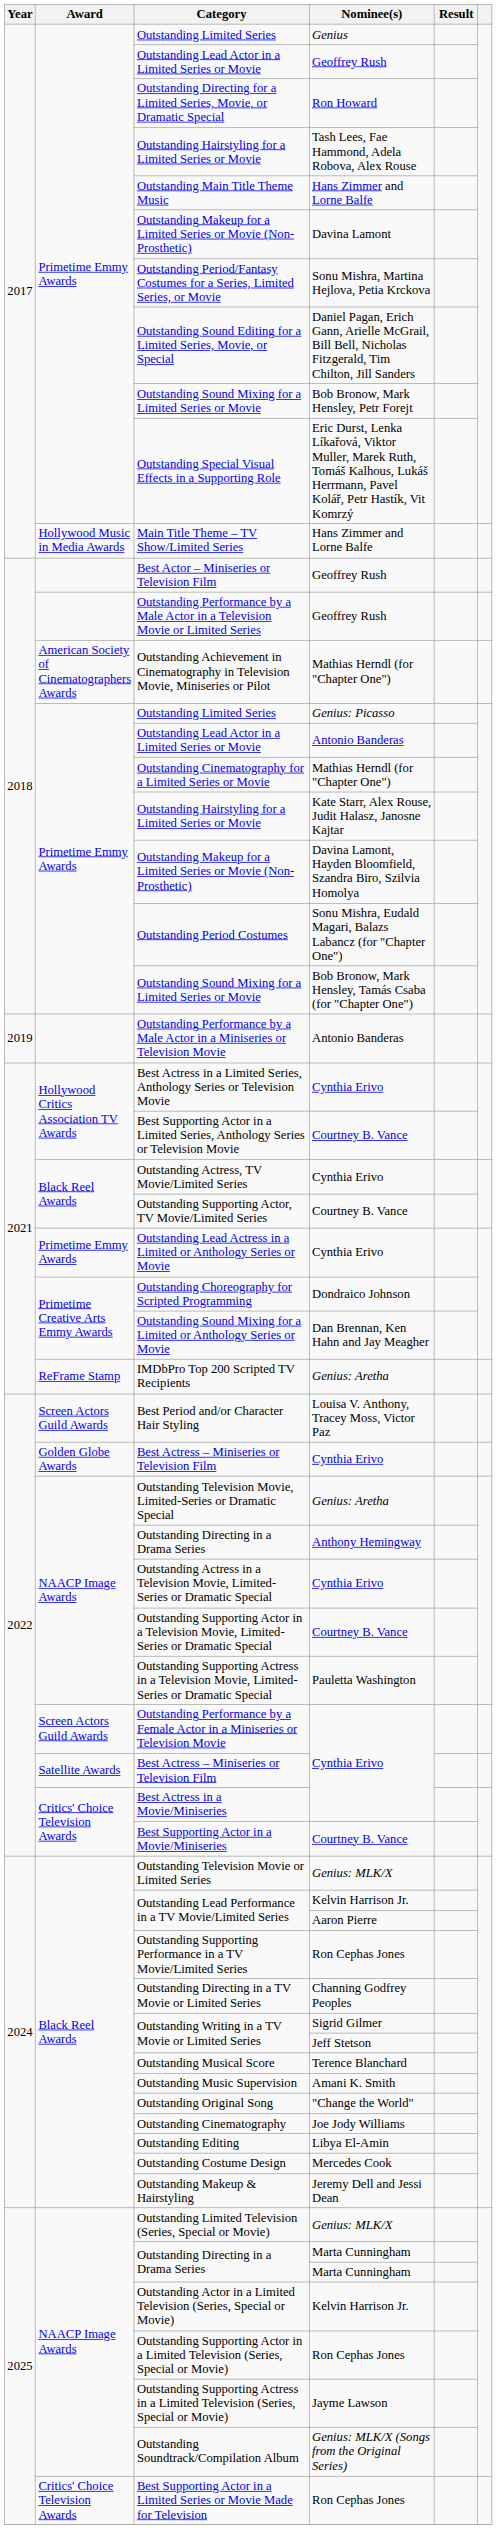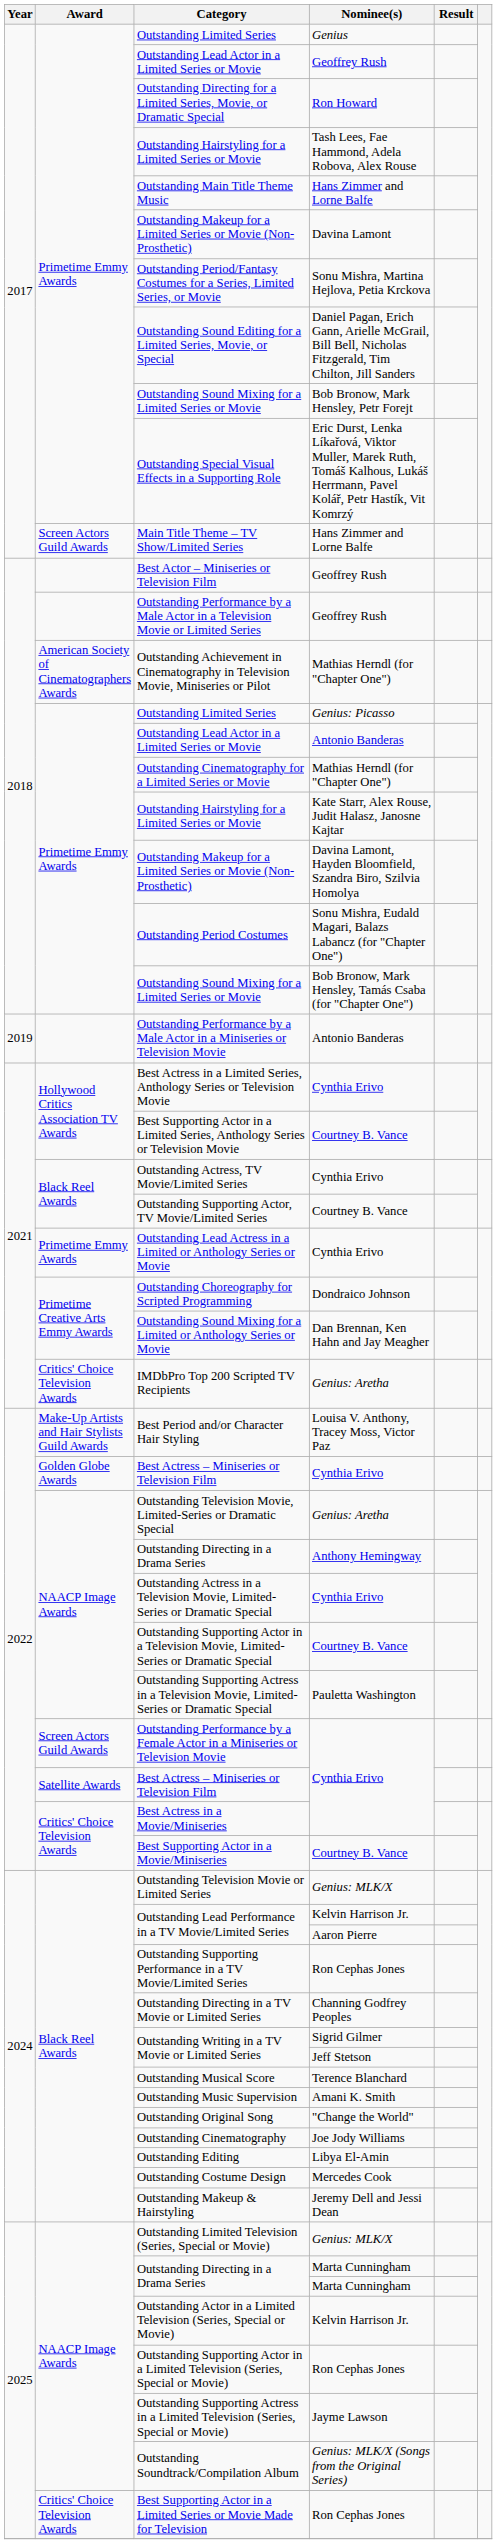 <table class="wikitable sortable plainrowheaders" style="width:99%;">
 <tr>
 <th width="4%">Year</th>
 <th width="20%">Award</th>
 <th width="37%">Category</th>
 <th width="27%">Nominee(s)</th>
 <th width="9%">Result</th>
 <th scope="col" class="unsortable" width="4%"></th>
 </tr>
 <tr>
 <td rowspan="11" align="center">2017</td>
 <td rowspan=10><a href='#'>Primetime Emmy Awards</a></td>
 <td><a href='#'>Outstanding Limited Series</a></td>
 <td><em>Genius</em></td>
 <td></td>
 <td rowspan="10" align="center"></td>
 </tr>
 <tr>
 <td><a href='#'>Outstanding Lead Actor in a Limited Series or Movie</a></td>
 <td><a href='#'>Geoffrey Rush</a></td>
 <td></td>
 </tr>
 <tr>
 <td><a href='#'>Outstanding Directing for a Limited Series, Movie, or Dramatic Special</a></td>
 <td><a href='#'>Ron Howard</a></td>
 <td></td>
 </tr>
 <tr>
 <td><a href='#'>Outstanding Hairstyling for a Limited Series or Movie</a></td>
 <td>Tash Lees, Fae Hammond, Adela Robova, Alex Rouse</td>
 <td></td>
 </tr>
 <tr>
 <td><a href='#'>Outstanding Main Title Theme Music</a></td>
 <td><a href='#'>Hans Zimmer</a> and <a href='#'>Lorne Balfe</a></td>
 <td></td>
 </tr>
 <tr>
 <td><a href='#'>Outstanding Makeup for a Limited Series or Movie (Non-Prosthetic)</a></td>
 <td>Davina Lamont</td>
 <td></td>
 </tr>
 <tr>
 <td><a href='#'>Outstanding Period/Fantasy Costumes for a Series, Limited Series, or Movie</a></td>
 <td>Sonu Mishra, Martina Hejlova, Petia Krckova</td>
 <td></td>
 </tr>
 <tr>
 <td><a href='#'>Outstanding Sound Editing for a Limited Series, Movie, or Special</a></td>
 <td>Daniel Pagan, Erich Gann, Arielle McGrail, Bill Bell, Nicholas Fitzgerald, Tim Chilton, Jill Sanders</td>
 <td></td>
 </tr>
 <tr>
 <td><a href='#'>Outstanding Sound Mixing for a Limited Series or Movie</a></td>
 <td>Bob Bronow, Mark Hensley, Petr Forejt</td>
 <td></td>
 </tr>
 <tr>
 <td><a href='#'>Outstanding Special Visual Effects in a Supporting Role</a></td>
 <td>Eric Durst, Lenka Líkařová, Viktor Muller, Marek Ruth, Tomáš Kalhous, Lukáš Herrmann, Pavel Kolář, Petr Hastík, Vit Komrzý</td>
 <td></td>
 </tr>
 <tr>
-<td><a href='#'>Hollywood Music in Media Awards</a></td>
+<td><a href='#'>Screen Actors Guild Awards</a></td>
 <td><a href='#'>Main Title Theme – TV Show/Limited Series</a></td>
 <td>Hans Zimmer and Lorne Balfe</td>
 <td></td>
 <td style="text-align:center;"></td>
 </tr>
 <tr>
 <td rowspan="10" align="center">2018</td>
 <td></td>
 <td><a href='#'>Best Actor – Miniseries or Television Film</a></td>
 <td>Geoffrey Rush</td>
 <td></td>
 <td style="text-align:center;"></td>
 </tr>
 <tr>
 <td></td>
 <td><a href='#'>Outstanding Performance by a Male Actor in a Television Movie or Limited Series</a></td>
 <td>Geoffrey Rush</td>
 <td></td>
 <td style="text-align:center;"></td>
 </tr>
 <tr>
 <td><a href='#'>American Society of Cinematographers Awards</a></td>
 <td>Outstanding Achievement in Cinematography in Television Movie, Miniseries or Pilot</td>
 <td>Mathias Herndl (for "Chapter One")</td>
 <td></td>
 <td style="text-align:center;"></td>
 </tr>
 <tr>
 <td rowspan=7><a href='#'>Primetime Emmy Awards</a></td>
 <td><a href='#'>Outstanding Limited Series</a></td>
 <td><em>Genius: Picasso</em></td>
 <td></td>
 <td rowspan="7" align="center"></td>
 </tr>
 <tr>
 <td><a href='#'>Outstanding Lead Actor in a Limited Series or Movie</a></td>
 <td><a href='#'>Antonio Banderas</a></td>
 <td></td>
 </tr>
 <tr>
 <td><a href='#'>Outstanding Cinematography for a Limited Series or Movie</a></td>
 <td>Mathias Herndl (for "Chapter One")</td>
 <td></td>
 </tr>
 <tr>
 <td><a href='#'>Outstanding Hairstyling for a Limited Series or Movie</a></td>
 <td>Kate Starr, Alex Rouse, Judit Halasz, Janosne Kajtar</td>
 <td></td>
 </tr>
 <tr>
 <td><a href='#'>Outstanding Makeup for a Limited Series or Movie (Non-Prosthetic)</a></td>
 <td>Davina Lamont, Hayden Bloomfield, Szandra Biro, Szilvia Homolya</td>
 <td></td>
 </tr>
 <tr>
 <td><a href='#'>Outstanding Period Costumes</a></td>
 <td>Sonu Mishra, Eudald Magari, Balazs Labancz (for "Chapter One")</td>
 <td></td>
 </tr>
 <tr>
 <td><a href='#'>Outstanding Sound Mixing for a Limited Series or Movie</a></td>
 <td>Bob Bronow, Mark Hensley, Tamás Csaba (for "Chapter One")</td>
 <td></td>
 </tr>
 <tr>
 <td align="center">2019</td>
 <td></td>
 <td><a href='#'>Outstanding Performance by a Male Actor in a Miniseries or Television Movie</a></td>
 <td>Antonio Banderas</td>
 <td></td>
 <td style="text-align:center;"></td>
 </tr>
 <tr>
 <td rowspan="8" align="center">2021</td>
 <td rowspan="2"><a href='#'>Hollywood Critics Association TV Awards</a></td>
 <td>Best Actress in a Limited Series, Anthology Series or Television Movie</td>
 <td><a href='#'>Cynthia Erivo</a></td>
 <td></td>
 <td rowspan="2" align="center"></td>
 </tr>
 <tr>
 <td>Best Supporting Actor in a Limited Series, Anthology Series or Television Movie</td>
 <td><a href='#'>Courtney B. Vance</a></td>
 <td></td>
 </tr>
 <tr>
 <td rowspan="2"><a href='#'>Black Reel Awards</a></td>
 <td>Outstanding Actress, TV Movie/Limited Series</td>
 <td>Cynthia Erivo</td>
 <td></td>
 <td rowspan="2" style="text-align:center;"></td>
 </tr>
 <tr>
 <td>Outstanding Supporting Actor, TV Movie/Limited Series</td>
 <td>Courtney B. Vance</td>
 <td></td>
 </tr>
 <tr>
 <td><a href='#'>Primetime Emmy Awards</a></td>
 <td><a href='#'>Outstanding Lead Actress in a Limited or Anthology Series or Movie</a></td>
 <td>Cynthia Erivo</td>
 <td></td>
 <td rowspan="3" align="center"></td>
 </tr>
 <tr>
 <td rowspan="2"><a href='#'>Primetime Creative Arts Emmy Awards</a></td>
 <td><a href='#'>Outstanding Choreography for Scripted Programming</a></td>
 <td>Dondraico Johnson </td>
 <td></td>
 </tr>
 <tr>
 <td><a href='#'>Outstanding Sound Mixing for a Limited or Anthology Series or Movie</a></td>
 <td>Dan Brennan, Ken Hahn and Jay Meagher </td>
 <td></td>
 </tr>
 <tr>
-<td><a href='#'>ReFrame Stamp</a></td>
+<td><a href='#'>Critics' Choice Television Awards</a></td>
 <td>IMDbPro Top 200 Scripted TV Recipients</td>
 <td><em>Genius: Aretha</em></td>
 <td></td>
 <td style="text-align:center;"></td>
 </tr>
 <tr>
 <td rowspan="11">2022</td>
-<td><a href='#'>Screen Actors Guild Awards</a></td>
+<td><a href='#'>Make-Up Artists and Hair Stylists Guild Awards</a></td>
 <td>Best Period and/or Character Hair Styling</td>
 <td>Louisa V. Anthony, Tracey Moss, Victor Paz</td>
 <td></td>
 <td style="text-align:center;"></td>
 </tr>
 <tr>
 <td><a href='#'>Golden Globe Awards</a></td>
 <td><a href='#'>Best Actress – Miniseries or Television Film</a></td>
 <td><a href='#'>Cynthia Erivo</a></td>
 <td></td>
 <td style="text-align:center;"></td>
 </tr>
 <tr>
 <td rowspan="5"><a href='#'>NAACP Image Awards</a></td>
 <td>Outstanding Television Movie, Limited-Series or Dramatic Special</td>
 <td><em>Genius: Aretha</em></td>
 <td></td>
 <td rowspan="5" align="center"></td>
 </tr>
 <tr>
 <td>Outstanding Directing in a Drama Series</td>
 <td><a href='#'>Anthony Hemingway</a> </td>
 <td></td>
 </tr>
 <tr>
 <td>Outstanding Actress in a Television Movie, Limited-Series or Dramatic Special</td>
 <td><a href='#'>Cynthia Erivo</a></td>
 <td></td>
 </tr>
 <tr>
 <td>Outstanding Supporting Actor in a Television Movie, Limited-Series or Dramatic Special</td>
 <td><a href='#'>Courtney B. Vance</a></td>
 <td></td>
 </tr>
 <tr>
 <td>Outstanding Supporting Actress in a Television Movie, Limited-Series or Dramatic Special</td>
 <td>Pauletta Washington</td>
 <td></td>
 </tr>
 <tr>
 <td><a href='#'>Screen Actors Guild Awards</a></td>
 <td><a href='#'>Outstanding Performance by a Female Actor in a Miniseries or Television Movie</a></td>
 <td rowspan="3"><a href='#'>Cynthia Erivo</a></td>
 <td></td>
 <td style="text-align:center;"></td>
 </tr>
 <tr>
 <td><a href='#'>Satellite Awards</a></td>
 <td><a href='#'>Best Actress – Miniseries or Television Film</a></td>
 <td></td>
 <td style="text-align:center;"></td>
 </tr>
 <tr>
 <td rowspan="2"><a href='#'>Critics' Choice Television Awards</a></td>
 <td><a href='#'>Best Actress in a Movie/Miniseries</a></td>
 <td></td>
 <td rowspan="2" align="center"></td>
 </tr>
 <tr>
 <td><a href='#'>Best Supporting Actor in a Movie/Miniseries</a></td>
 <td><a href='#'>Courtney B. Vance</a></td>
 <td></td>
 </tr>
 <tr>
 <td rowspan="14">2024</td>
 <td rowspan="14"><a href='#'>Black Reel Awards</a></td>
 <td>Outstanding Television Movie or Limited Series</td>
 <td><em>Genius: MLK/X</em></td>
 <td></td>
 <td rowspan="14" style="text-align:center;"></td>
 </tr>
 <tr>
 <td rowspan="2">Outstanding Lead Performance in a TV Movie/Limited Series</td>
 <td>Kelvin Harrison Jr.</td>
 <td></td>
 </tr>
 <tr>
 <td>Aaron Pierre</td>
 <td></td>
 </tr>
 <tr>
 <td>Outstanding Supporting Performance in a TV Movie/Limited Series</td>
 <td>Ron Cephas Jones</td>
 <td></td>
 </tr>
 <tr>
 <td>Outstanding Directing in a TV Movie or Limited Series</td>
 <td>Channing Godfrey Peoples </td>
 <td></td>
 </tr>
 <tr>
 <td rowspan="2">Outstanding Writing in a TV Movie or Limited Series</td>
 <td>Sigrid Gilmer </td>
 <td></td>
 </tr>
 <tr>
 <td>Jeff Stetson </td>
 <td></td>
 </tr>
 <tr>
 <td>Outstanding Musical Score</td>
 <td>Terence Blanchard</td>
 <td></td>
 </tr>
 <tr>
 <td>Outstanding Music Supervision</td>
 <td>Amani K. Smith</td>
 <td></td>
 </tr>
 <tr>
 <td>Outstanding Original Song</td>
 <td>"Change the World" </td>
 <td></td>
 </tr>
 <tr>
 <td>Outstanding Cinematography</td>
 <td>Joe Jody Williams</td>
 <td></td>
 </tr>
 <tr>
 <td>Outstanding Editing</td>
 <td>Libya El-Amin</td>
 <td></td>
 </tr>
 <tr>
 <td>Outstanding Costume Design</td>
 <td>Mercedes Cook</td>
 <td></td>
 </tr>
 <tr>
 <td>Outstanding Makeup & Hairstyling</td>
 <td>Jeremy Dell and Jessi Dean</td>
 <td></td>
 </tr>
 <tr>
 <td rowspan="8">2025</td>
 <td rowspan="7"><a href='#'>NAACP Image Awards</a></td>
 <td>Outstanding Limited Television (Series, Special or Movie)</td>
 <td><em>Genius: MLK/X</em></td>
 <td></td>
 <td rowspan="7" style="text-align:center;"></td>
 </tr>
 <tr>
 <td rowspan="2">Outstanding Directing in a Drama Series</td>
 <td>Marta Cunningham </td>
 <td></td>
 </tr>
 <tr>
 <td>Marta Cunningham </td>
 <td></td>
 </tr>
 <tr>
 <td>Outstanding Actor in a Limited Television (Series, Special or Movie)</td>
 <td>Kelvin Harrison Jr.</td>
 <td></td>
 </tr>
 <tr>
 <td>Outstanding Supporting Actor in a Limited Television (Series, Special or Movie)</td>
 <td>Ron Cephas Jones</td>
 <td></td>
 </tr>
 <tr>
 <td>Outstanding Supporting Actress in a Limited Television (Series, Special or Movie)</td>
 <td>Jayme Lawson</td>
 <td></td>
 </tr>
 <tr>
 <td>Outstanding Soundtrack/Compilation Album</td>
 <td><em>Genius: MLK/X (Songs from the Original Series)</em></td>
 <td></td>
 </tr>
 <tr>
 <td><a href='#'>Critics' Choice Television Awards</a></td>
 <td><a href='#'>Best Supporting Actor in a Limited Series or Movie Made for Television</a></td>
 <td>Ron Cephas Jones</td>
 <td></td>
 <td align="center"></td>
 </tr>
 <tr>
 </tr>
 </table>
